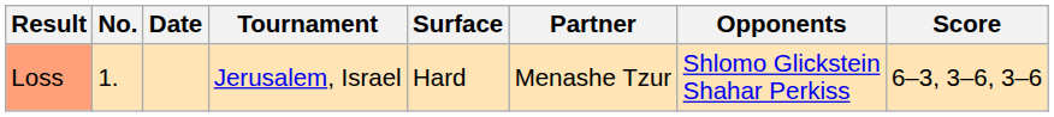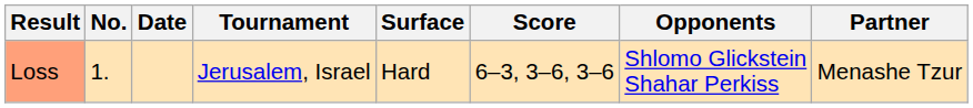 <table class="sortable wikitable">
 <tr>
 <th>Result</th>
 <th>No.</th>
 <th>Date</th>
 <th>Tournament</th>
 <th>Surface</th>
+<th class="unsortable">Score</th>
+<th>Opponents</th>
 <th>Partner</th>
-<th>Opponents</th>
-<th class="unsortable">Score</th>
 </tr>
 <tr style="background:moccasin;">
 <td bgcolor=FFA07A>Loss</td>
 <td>1.</td>
 <td></td>
 <td><a href='#'>Jerusalem</a>, Israel</td>
 <td>Hard</td>
+<td>6–3, 3–6, 3–6</td>
+<td> <a href='#'>Shlomo Glickstein</a><br> <a href='#'>Shahar Perkiss</a></td>
 <td> Menashe Tzur</td>
-<td> <a href='#'>Shlomo Glickstein</a><br> <a href='#'>Shahar Perkiss</a></td>
-<td>6–3, 3–6, 3–6</td>
 </tr>
 </table>
